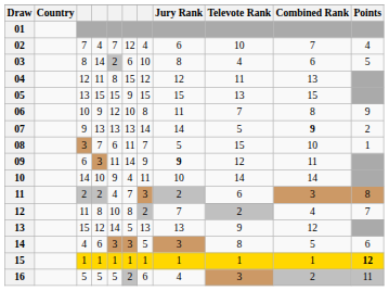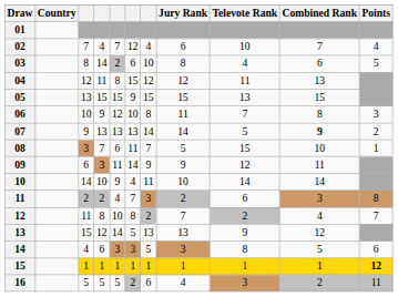 <table class="sortable wikitable collapsible plainrowheaders" style="text-align:center;">
 <tr>
 </tr>
 <tr>
 <th scope="col">Draw</th>
 <th scope="col">Country</th>
 <th scope="col"><small></small></th>
 <th scope="col"><small></small></th>
 <th scope="col"><small></small></th>
 <th scope="col"><small></small></th>
 <th scope="col"><small></small></th>
 <th scope="col">Jury Rank</th>
 <th scope="col">Televote Rank</th>
 <th scope="col">Combined Rank</th>
 <th scope="col">Points</th>
 </tr>
 <tr class="sortbottom">
 <th scope="row" style="text-align:center;">01</th>
 <td style="text-align:left;"></td>
 <td style="background:#AAAAAA;"></td>
 <td style="background:#AAAAAA;"></td>
 <td style="background:#AAAAAA;"></td>
 <td style="background:#AAAAAA;"></td>
 <td style="background:#AAAAAA;"></td>
 <td style="background:#AAAAAA;"></td>
 <td style="background:#AAAAAA;"></td>
 <td style="background:#AAAAAA;"></td>
 <td style="background:#AAAAAA;"></td>
 </tr>
 <tr>
 <th scope="row" style="text-align:center;">02</th>
 <td style="text-align:left;"></td>
 <td>7</td>
 <td>4</td>
 <td>7</td>
 <td>12</td>
 <td>4</td>
 <td>6</td>
 <td>10</td>
 <td>7</td>
 <td>4</td>
 </tr>
 <tr>
 <th scope="row" style="text-align:center;">03</th>
 <td style="text-align:left;"></td>
 <td>8</td>
 <td>14</td>
 <td style="background:silver;">2</td>
 <td>6</td>
 <td>10</td>
 <td>8</td>
 <td>4</td>
 <td>6</td>
 <td>5</td>
 </tr>
 <tr>
 <th scope="row" style="text-align:center;">04</th>
 <td style="text-align:left;"></td>
 <td>12</td>
 <td>11</td>
 <td>8</td>
 <td>15</td>
 <td>12</td>
 <td>12</td>
 <td>11</td>
 <td>13</td>
 <td style="background:#AAAAAA;"></td>
 </tr>
 <tr>
 <th scope="row" style="text-align:center;">05</th>
 <td style="text-align:left;"></td>
 <td>13</td>
 <td>15</td>
 <td>15</td>
 <td>9</td>
 <td>15</td>
 <td>15</td>
 <td>13</td>
 <td>15</td>
 <td style="background:#AAAAAA;"></td>
 </tr>
 <tr>
 <th scope="row" style="text-align:center;">06</th>
 <td style="text-align:left;"></td>
 <td>10</td>
 <td>9</td>
 <td>12</td>
 <td>10</td>
 <td>8</td>
 <td>11</td>
 <td>7</td>
 <td>8</td>
-<td>9</td>
+<td>3</td>
 </tr>
 <tr>
 <th scope="row" style="text-align:center;">07</th>
 <td style="text-align:left;"></td>
 <td>9</td>
 <td>13</td>
 <td>13</td>
 <td>13</td>
 <td>14</td>
 <td>14</td>
 <td>5</td>
 <td><strong>9</strong></td>
 <td>2</td>
 </tr>
 <tr>
 <th scope="row" style="text-align:center;">08</th>
 <td style="text-align:left;"></td>
 <td style="background:#CC9966;">3</td>
 <td>7</td>
 <td>6</td>
 <td>11</td>
 <td>7</td>
 <td>5</td>
 <td>15</td>
 <td>10</td>
 <td>1</td>
 </tr>
 <tr>
 <th scope="row" style="text-align:center;">09</th>
 <td style="text-align:left;"></td>
 <td>6</td>
 <td style="background:#CC9966;">3</td>
 <td>11</td>
 <td>14</td>
 <td>9</td>
-<td><strong>9</strong></td>
+<td>9</td>
 <td>12</td>
 <td>11</td>
 <td style="background:#AAAAAA;"></td>
 </tr>
 <tr>
 <th scope="row" style="text-align:center;">10</th>
 <td style="text-align:left;"></td>
 <td>14</td>
 <td>10</td>
 <td>9</td>
 <td>4</td>
 <td>11</td>
 <td>10</td>
 <td>14</td>
 <td>14</td>
 <td style="background:#AAAAAA;"></td>
 </tr>
 <tr>
 <th scope="row" style="text-align:center;">11</th>
 <td style="text-align:left;"></td>
 <td style="background:silver;">2</td>
 <td style="background:silver;">2</td>
 <td>4</td>
 <td>7</td>
 <td style="background:#CC9966;">3</td>
 <td style="background:silver;">2</td>
 <td>6</td>
 <td style="background:#CC9966;">3</td>
 <td style="background:#CC9966;">8</td>
 </tr>
 <tr>
 <th scope="row" style="text-align:center;">12</th>
 <td style="text-align:left;"></td>
 <td>11</td>
 <td>8</td>
 <td>10</td>
 <td>8</td>
 <td style="background:silver;">2</td>
 <td>7</td>
 <td style="background:silver;">2</td>
 <td>4</td>
 <td>7</td>
 </tr>
 <tr>
 <th scope="row" style="text-align:center;">13</th>
 <td style="text-align:left;"></td>
 <td>15</td>
 <td>12</td>
 <td>14</td>
 <td>5</td>
 <td>13</td>
 <td>13</td>
 <td>9</td>
 <td>12</td>
 <td style="background:#AAAAAA;"></td>
 </tr>
 <tr>
 <th scope="row" style="text-align:center;">14</th>
 <td style="text-align:left;"></td>
 <td>4</td>
 <td>6</td>
 <td style="background:#CC9966;">3</td>
 <td style="background:#CC9966;">3</td>
 <td>5</td>
 <td style="background:#CC9966;">3</td>
 <td>8</td>
 <td>5</td>
 <td>6</td>
 </tr>
 <tr>
 <th scope="row" style="text-align:center;">15</th>
 <td style="text-align:left;"></td>
 <td style="background:gold;">1</td>
 <td style="background:gold;">1</td>
 <td style="background:gold;">1</td>
 <td style="background:gold;">1</td>
 <td style="background:gold;">1</td>
 <td style="background:gold;">1</td>
 <td style="background:gold;">1</td>
 <td style="background:gold;">1</td>
 <td style="background:gold;"><strong>12</strong></td>
 </tr>
 <tr>
 <th scope="row" style="text-align:center;">16</th>
 <td style="text-align:left;"></td>
 <td>5</td>
 <td>5</td>
 <td>5</td>
 <td style="background:silver;">2</td>
 <td>6</td>
 <td>4</td>
 <td style="background:#CC9966;">3</td>
 <td style="background:silver;">2</td>
 <td style="background:silver;">11</td>
 </tr>
 </table>
